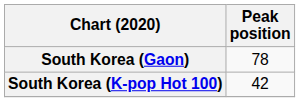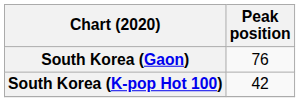 <table class="wikitable plainrowheaders" style="text-align:center">
 <tr>
 <th scope="col">Chart (2020)</th>
 <th scope="col">Peak<br>position</th>
 </tr>
 <tr>
 <th scope="row">South Korea (<a href='#'>Gaon</a>)</th>
-<td>78</td>
+<td>76</td>
 </tr>
 <tr>
 <th scope="row">South Korea (<a href='#'>K-pop Hot 100</a>)</th>
 <td>42</td>
 </tr>
 <tr>
 </tr>
 </table>
